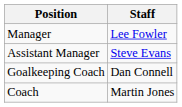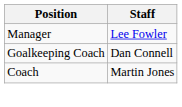 <table class="wikitable">
 <tr>
 <th>Position</th>
 <th>Staff</th>
 </tr>
 <tr>
 <td>Manager</td>
 <td> <a href='#'>Lee Fowler</a></td>
 </tr>
 <tr>
-<td>Assistant Manager</td>
-<td> <a href='#'>Steve Evans</a></td>
-</tr>
-<tr>
 <td>Goalkeeping Coach</td>
 <td> Dan Connell</td>
 </tr>
 <tr>
 <td>Coach</td>
 <td> Martin Jones</td>
 </tr>
 </table>
